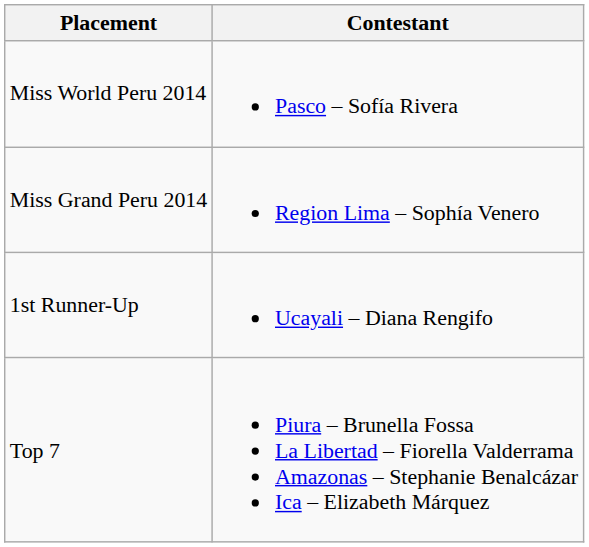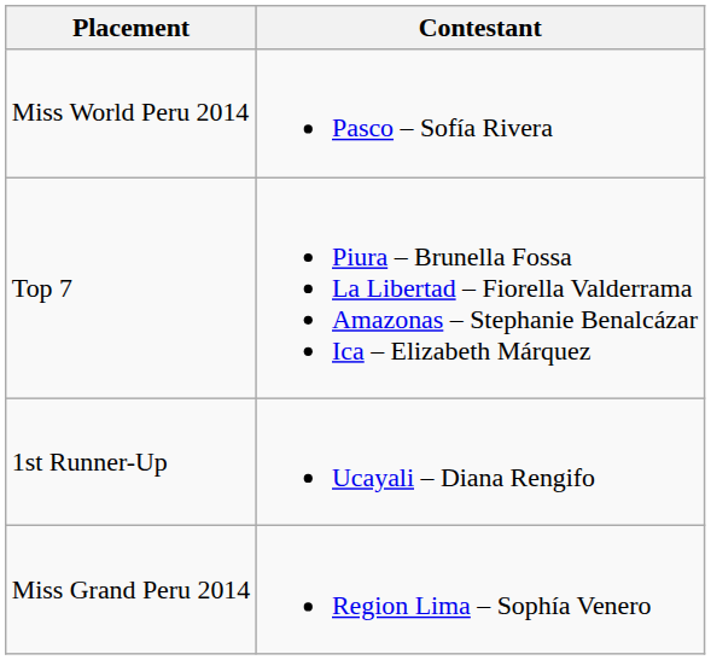 <table class="wikitable sortable" style="font-size: 95%;">
 <tr>
 <th>Placement</th>
 <th>Contestant</th>
 </tr>
 <tr>
 <td>Miss World Peru 2014</td>
 <td><br><ul><li><a href='#'>Pasco</a> – Sofía Rivera</li></ul></td>
 </tr>
 <tr>
-<td>Miss Grand Peru 2014</td>
-<td><br><ul><li><a href='#'>Region Lima</a> – Sophía Venero</li></ul></td>
+<td>Top 7</td>
+<td><br><ul><li><a href='#'>Piura</a> – Brunella Fossa</li><li><a href='#'>La Libertad</a> – Fiorella Valderrama</li><li><a href='#'>Amazonas</a> – Stephanie Benalcázar</li><li><a href='#'>Ica</a> – Elizabeth Márquez</li></ul></td>
 </tr>
 <tr>
 <td>1st Runner-Up</td>
 <td><br><ul><li><a href='#'>Ucayali</a> –  Diana Rengifo</li></ul></td>
 </tr>
 <tr>
-<td>Top 7</td>
-<td><br><ul><li><a href='#'>Piura</a> – Brunella Fossa</li><li><a href='#'>La Libertad</a> – Fiorella Valderrama</li><li><a href='#'>Amazonas</a> – Stephanie Benalcázar</li><li><a href='#'>Ica</a> – Elizabeth Márquez</li></ul></td>
+<td>Miss Grand Peru 2014</td>
+<td><br><ul><li><a href='#'>Region Lima</a> – Sophía Venero</li></ul></td>
 </tr>
 </table>
